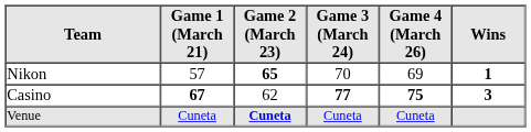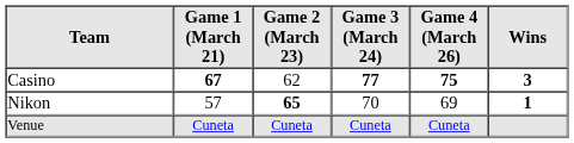 <table border=1 cellspacing=0 width=525 align=center>
 <tr style="text-align:center; background-color:#e6e6e6;">
 <th align=center width=30%>Team</th>
 <th width=14%>Game 1 (March 21)</th>
 <th width=14%>Game 2 (March 23)</th>
 <th width=14%>Game 3 (March 24)</th>
 <th width=14%>Game 4 (March 26)</th>
 <th width=14%>Wins</th>
 </tr>
 <tr style="text-align:center;">
+<td align=left>Casino</td>
+<td><strong>67</strong></td>
+<td>62</td>
+<td><strong>77</strong></td>
+<td><strong>75</strong></td>
+<td><strong>3</strong></td>
+</tr>
+<tr style="text-align:center;">
 <td align=left>Nikon</td>
 <td>57</td>
 <td><strong>65</strong></td>
 <td>70</td>
 <td>69</td>
 <td><strong>1</strong></td>
 </tr>
-<tr style="text-align:center;">
-<td align=left>Casino</td>
-<td><strong>67</strong></td>
-<td>62</td>
-<td><strong>77</strong></td>
-<td><strong>75</strong></td>
-<td><strong>3</strong></td>
-</tr>
 <tr style="text-align:center; font-size: 85%; background-color:#e6e6e6;">
 <td align=left>Venue</td>
 <td><a href='#'>Cuneta</a></td>
-<td><strong><a href='#'>Cuneta</a></strong></td>
+<td><a href='#'>Cuneta</a></td>
 <td><a href='#'>Cuneta</a></td>
 <td><a href='#'>Cuneta</a></td>
 <td></td>
 </tr>
 </table>
